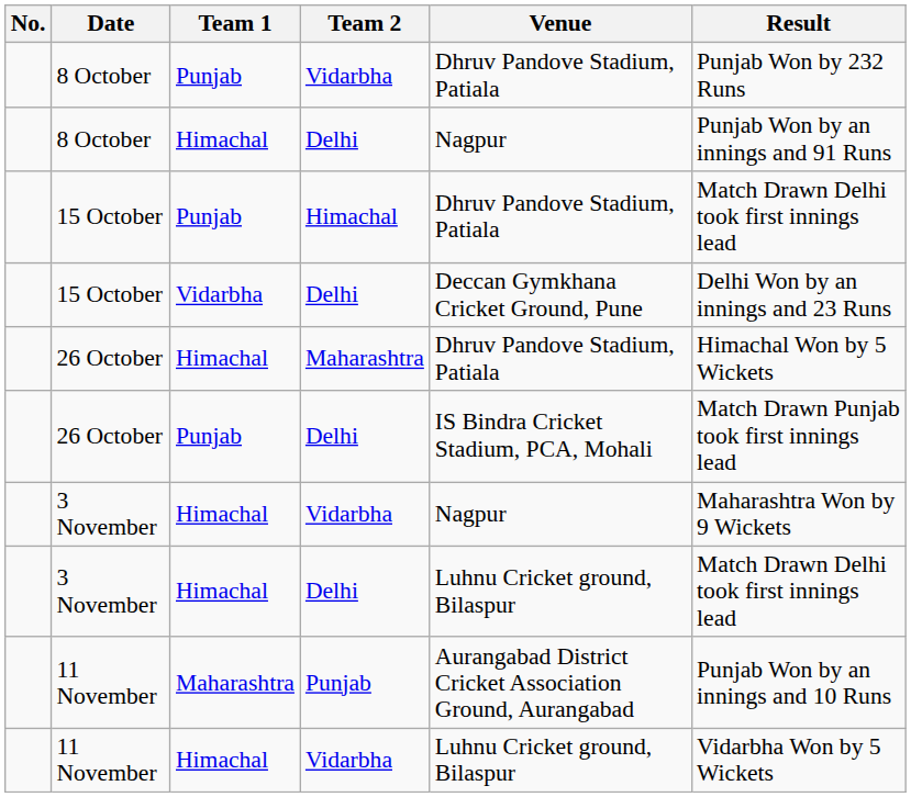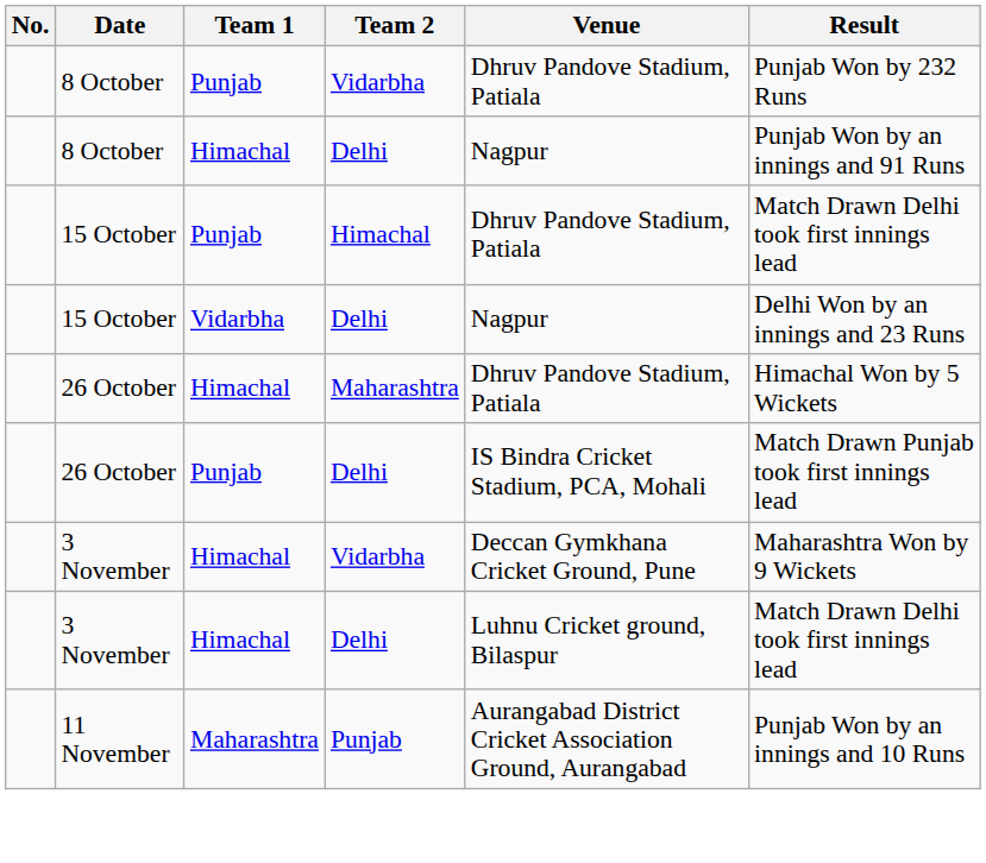 <table class="wikitable collapsible collapsed">
 <tr>
 <th>No.</th>
 <th>Date</th>
 <th>Team 1</th>
 <th>Team 2</th>
 <th>Venue</th>
 <th>Result</th>
 </tr>
 <tr>
 <td> </td>
 <td>8 October</td>
 <td><a href='#'>Punjab</a></td>
 <td><a href='#'>Vidarbha</a></td>
 <td>Dhruv Pandove Stadium, Patiala</td>
 <td>Punjab Won by 232 Runs</td>
 </tr>
 <tr>
 <td> </td>
 <td>8 October</td>
 <td><a href='#'>Himachal</a></td>
 <td><a href='#'>Delhi</a></td>
 <td>Nagpur</td>
 <td>Punjab Won by an innings and 91 Runs</td>
 </tr>
 <tr>
 <td> </td>
 <td>15 October</td>
 <td><a href='#'>Punjab</a></td>
 <td><a href='#'>Himachal</a></td>
 <td>Dhruv Pandove Stadium, Patiala</td>
 <td>Match Drawn Delhi took first innings lead</td>
 </tr>
 <tr>
 <td> </td>
 <td>15 October</td>
 <td><a href='#'>Vidarbha</a></td>
 <td><a href='#'>Delhi</a></td>
-<td>Deccan Gymkhana Cricket Ground, Pune</td>
+<td>Nagpur</td>
 <td>Delhi Won by an innings and 23 Runs</td>
 </tr>
 <tr>
 <td> </td>
 <td>26 October</td>
 <td><a href='#'>Himachal</a></td>
 <td><a href='#'>Maharashtra</a></td>
 <td>Dhruv Pandove Stadium, Patiala</td>
 <td>Himachal Won by 5 Wickets</td>
 </tr>
 <tr>
 <td> </td>
 <td>26 October</td>
 <td><a href='#'>Punjab</a></td>
 <td><a href='#'>Delhi</a></td>
 <td>IS Bindra Cricket Stadium, PCA, Mohali</td>
 <td>Match Drawn Punjab took first innings lead</td>
 </tr>
 <tr>
 <td> </td>
 <td>3 November</td>
 <td><a href='#'>Himachal</a></td>
 <td><a href='#'>Vidarbha</a></td>
-<td>Nagpur</td>
+<td>Deccan Gymkhana Cricket Ground, Pune</td>
 <td>Maharashtra Won by 9 Wickets</td>
 </tr>
 <tr>
 <td> </td>
 <td>3 November</td>
 <td><a href='#'>Himachal</a></td>
 <td><a href='#'>Delhi</a></td>
 <td>Luhnu Cricket ground, Bilaspur</td>
 <td>Match Drawn Delhi took first innings lead</td>
 </tr>
 <tr>
 <td> </td>
 <td>11 November</td>
 <td><a href='#'>Maharashtra</a></td>
 <td><a href='#'>Punjab</a></td>
 <td>Aurangabad District Cricket Association Ground, Aurangabad</td>
 <td>Punjab Won by an innings and 10 Runs</td>
 </tr>
-<tr>
-<td> </td>
-<td>11 November</td>
-<td><a href='#'>Himachal</a></td>
-<td><a href='#'>Vidarbha</a></td>
-<td>Luhnu Cricket ground, Bilaspur</td>
-<td>Vidarbha Won by 5 Wickets</td>
-</tr>
 </table>
